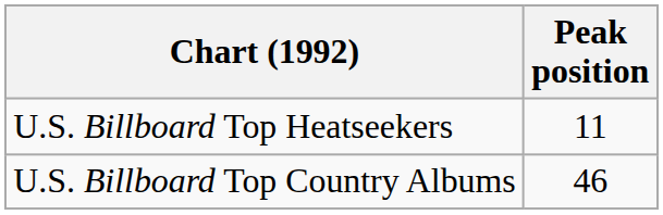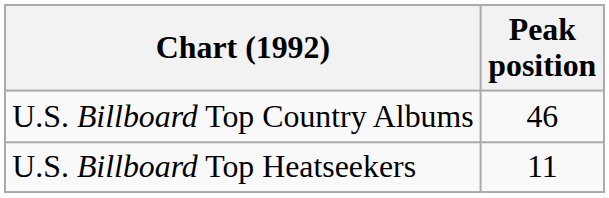 <table class="wikitable">
 <tr>
 <th>Chart (1992)</th>
 <th>Peak<br>position</th>
 </tr>
 <tr>
+<td>U.S. <em>Billboard</em> Top Country Albums</td>
+<td align="center">46</td>
+</tr>
+<tr>
 <td>U.S. <em>Billboard</em> Top Heatseekers</td>
 <td align="center">11</td>
 </tr>
-<tr>
-<td>U.S. <em>Billboard</em> Top Country Albums</td>
-<td align="center">46</td>
-</tr>
 </table>
